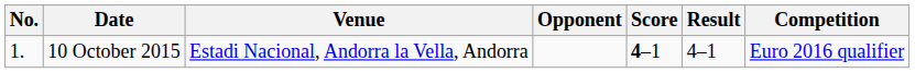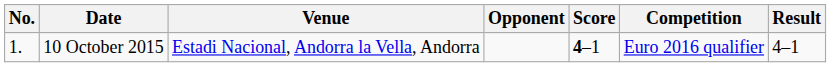 <table class="wikitable">
 <tr>
 <th>No.</th>
 <th>Date</th>
 <th>Venue</th>
 <th>Opponent</th>
 <th>Score</th>
+<th>Competition</th>
 <th>Result</th>
-<th>Competition</th>
 </tr>
 <tr>
 <td>1.</td>
 <td>10 October 2015</td>
 <td><a href='#'>Estadi Nacional</a>, <a href='#'>Andorra la Vella</a>, Andorra</td>
 <td></td>
 <td><strong>4</strong>–1</td>
+<td><a href='#'>Euro 2016 qualifier</a></td>
 <td>4–1</td>
-<td><a href='#'>Euro 2016 qualifier</a></td>
 </tr>
 </table>
